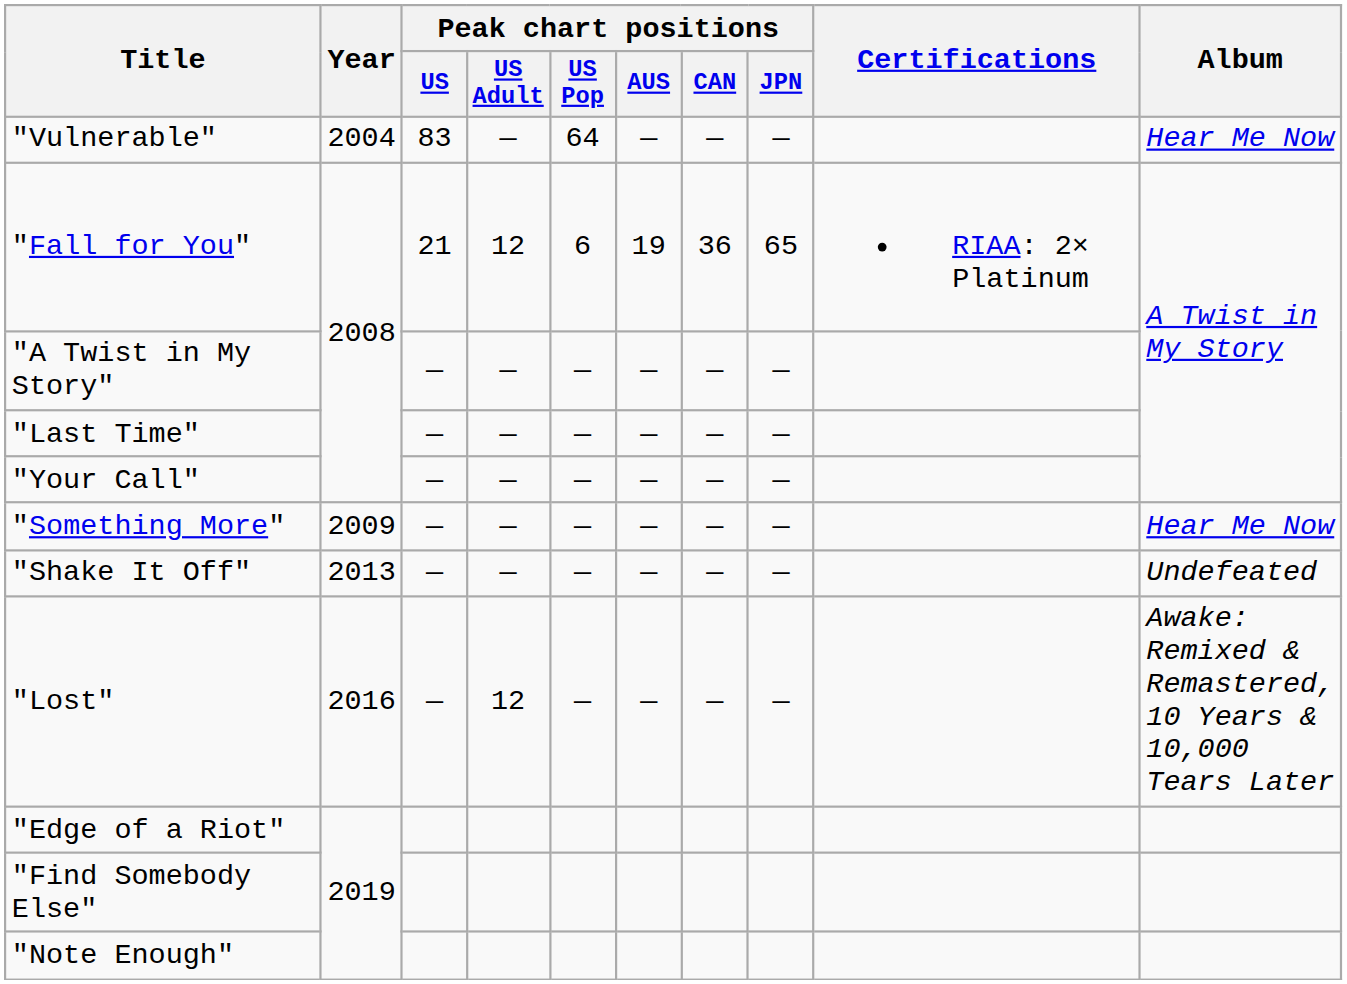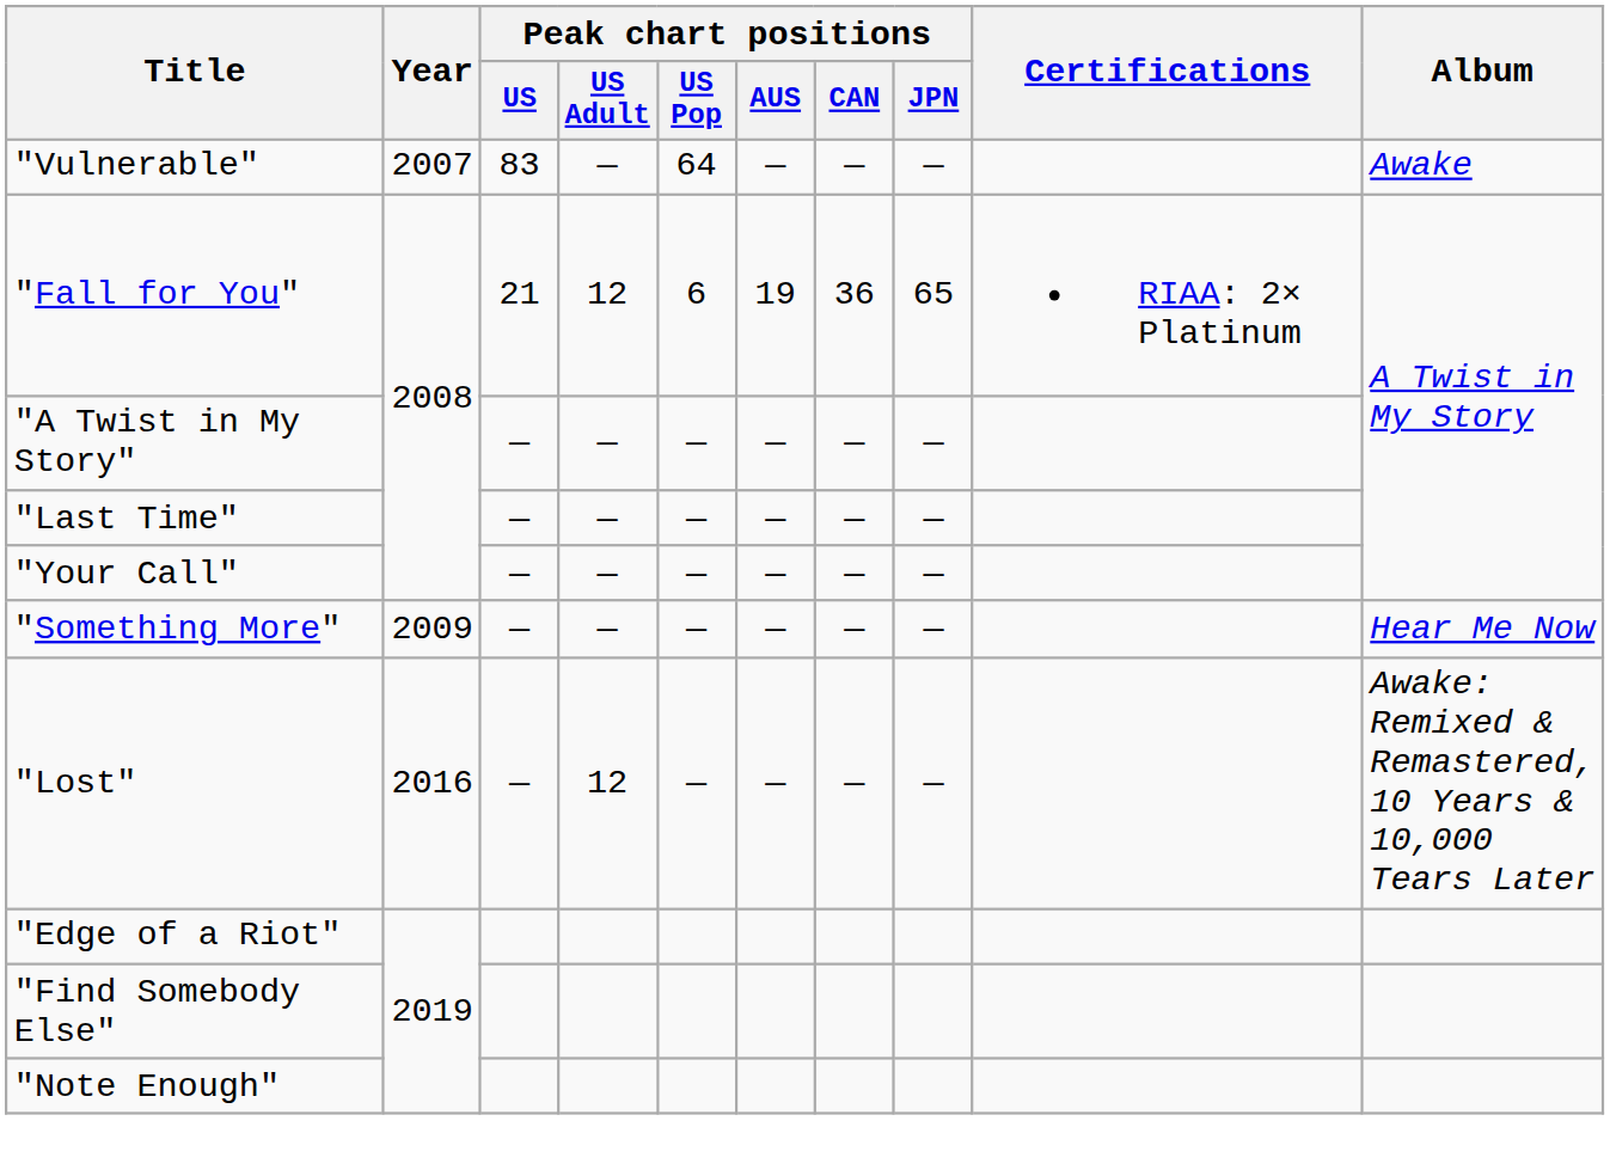 <table class="wikitable plainrowheaders" style="text-align:center;" border="1">
 <tr>
 <th scope="col" rowspan="2" style="width:12em;">Title</th>
 <th scope="col" rowspan="2">Year</th>
 <th scope="col" colspan="6">Peak chart positions</th>
 <th scope="col" rowspan="2" style="width:12em;"><a href='#'>Certifications</a></th>
 <th scope="col" rowspan="2">Album</th>
 </tr>
 <tr style="font-size:smaller;">
 <th scope="col" style="width:2.5em;font-size:100%;"><a href='#'>US</a><br></th>
 <th scope="col" style="width:2.5em;font-size:100%;"><a href='#'>US<br>Adult</a><br></th>
 <th scope="col" style="width:2.5em;font-size:100%;"><a href='#'>US<br>Pop</a><br></th>
 <th scope="col" style="width:2.5em;font-size:100%;"><a href='#'>AUS</a><br></th>
 <th scope="col" style="width:2.5em;font-size:100%;"><a href='#'>CAN</a><br></th>
 <th scope="col" style="width:2.5em;font-size:100%;"><a href='#'>JPN</a><br></th>
 </tr>
 <tr>
 <td align="left">"Vulnerable"</td>
-<td>2004</td>
+<td>2007</td>
 <td>83</td>
 <td>—</td>
 <td>64</td>
 <td>—</td>
 <td>—</td>
 <td>—</td>
 <td></td>
-<td style="text-align:left;"><em><a href='#'>Hear Me Now</a></em></td>
+<td style="text-align:left;"><em><a href='#'>Awake</a></em></td>
 </tr>
 <tr>
 <td align="left">"<a href='#'>Fall for You</a>"</td>
 <td rowspan="4">2008</td>
 <td>21</td>
 <td>12</td>
 <td>6</td>
 <td>19</td>
 <td>36</td>
 <td>65</td>
 <td><br><ul><li><a href='#'>RIAA</a>: 2× Platinum</li></ul></td>
 <td style="text-align:left;" rowspan="4"><em><a href='#'>A Twist in My Story</a></em></td>
 </tr>
 <tr>
 <td align="left">"A Twist in My Story"</td>
 <td>—</td>
 <td>—</td>
 <td>—</td>
 <td>—</td>
 <td>—</td>
 <td>—</td>
 <td></td>
 </tr>
 <tr>
 <td align="left">"Last Time"</td>
 <td>—</td>
 <td>—</td>
 <td>—</td>
 <td>—</td>
 <td>—</td>
 <td>—</td>
 <td></td>
 </tr>
 <tr>
 <td align="left">"Your Call"</td>
 <td>—</td>
 <td>—</td>
 <td>—</td>
 <td>—</td>
 <td>—</td>
 <td>—</td>
 <td></td>
 </tr>
 <tr>
 <td align="left">"<a href='#'>Something More</a>"</td>
 <td>2009</td>
 <td>—</td>
 <td>—</td>
 <td>—</td>
 <td>—</td>
 <td>—</td>
 <td>—</td>
 <td></td>
 <td style="text-align:left;"><em><a href='#'>Hear Me Now</a></em></td>
 </tr>
 <tr>
-<td align="left">"Shake It Off"</td>
-<td>2013</td>
-<td>—</td>
-<td>—</td>
-<td>—</td>
-<td>—</td>
-<td>—</td>
-<td>—</td>
-<td></td>
-<td style="text-align:left;"><em>Undefeated</em></td>
-</tr>
-<tr>
 <td align="left">"Lost"</td>
 <td>2016</td>
 <td>—</td>
 <td>12</td>
 <td>—</td>
 <td>—</td>
 <td>—</td>
 <td>—</td>
 <td></td>
 <td style="text-align:left;"><em>Awake: Remixed & Remastered, 10 Years & 10,000 Tears Later</em></td>
 </tr>
 <tr>
 <td align="left">"Edge of a Riot"</td>
 <td rowspan="3">2019</td>
 <td></td>
 <td></td>
 <td></td>
 <td></td>
 <td></td>
 <td></td>
 <td></td>
 <td></td>
 </tr>
 <tr>
 <td align="left">"Find Somebody Else"</td>
 <td></td>
 <td></td>
 <td></td>
 <td></td>
 <td></td>
 <td></td>
 <td></td>
 <td></td>
 </tr>
 <tr>
 <td align="left">"Note Enough"</td>
 <td></td>
 <td></td>
 <td></td>
 <td></td>
 <td></td>
 <td></td>
 <td></td>
 <td></td>
 </tr>
 </table>
